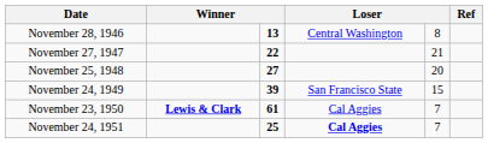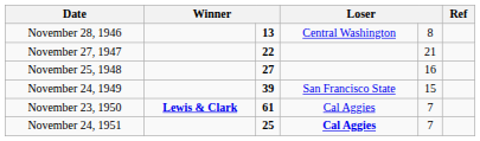 <table class="wikitable" style="width: 40em; text-align:center">
 <tr>
 <th>Date</th>
 <th colspan="2">Winner</th>
 <th colspan="2">Loser</th>
 <th>Ref</th>
 </tr>
 <tr>
 <td>November 28, 1946</td>
 <td><strong></strong></td>
 <td><strong>13</strong></td>
 <td><a href='#'>Central Washington</a></td>
 <td>8</td>
 <td></td>
 </tr>
 <tr>
 <td>November 27, 1947</td>
 <td><strong></strong></td>
 <td><strong>22</strong></td>
 <td></td>
 <td>21</td>
 <td></td>
 </tr>
 <tr>
 <td>November 25, 1948</td>
 <td><strong></strong></td>
 <td><strong>27</strong></td>
 <td></td>
-<td>20</td>
+<td>16</td>
 <td></td>
 </tr>
 <tr>
 <td>November 24, 1949</td>
 <td><strong></strong></td>
 <td><strong>39</strong></td>
 <td><a href='#'>San Francisco State</a></td>
 <td>15</td>
 <td></td>
 </tr>
 <tr>
 <td>November 23, 1950</td>
 <td><strong><a href='#'>Lewis & Clark</a></strong></td>
 <td><strong>61</strong></td>
 <td><a href='#'>Cal Aggies</a></td>
 <td>7</td>
 <td></td>
 </tr>
 <tr>
 <td>November 24, 1951</td>
 <td><strong></strong></td>
 <td><strong>25</strong></td>
 <td><strong><a href='#'>Cal Aggies</a></strong></td>
 <td>7</td>
 <td></td>
 </tr>
 </table>
